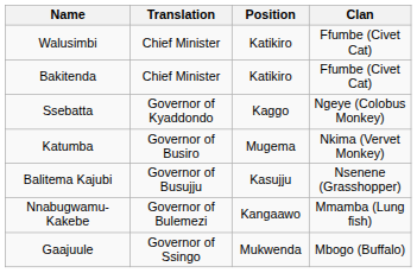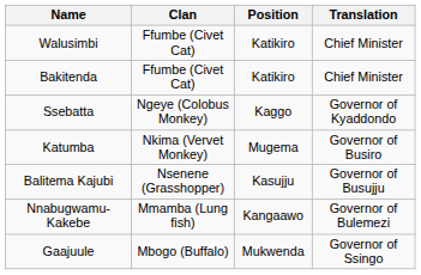 <table class="wikitable" style="text-align: center">
 <tr>
 <th width=150>Name</th>
+<th width=120>Clan</th>
+<th width=90>Position</th>
 <th width=120>Translation</th>
-<th width=90>Position</th>
-<th width=120>Clan</th>
 </tr>
 <tr>
 <td>Walusimbi</td>
+<td>Ffumbe (Civet Cat)</td>
+<td>Katikiro</td>
 <td>Chief Minister</td>
-<td>Katikiro</td>
-<td>Ffumbe (Civet Cat)</td>
 </tr>
 <tr>
 <td>Bakitenda</td>
+<td>Ffumbe (Civet Cat)</td>
+<td>Katikiro</td>
 <td>Chief Minister</td>
-<td>Katikiro</td>
-<td>Ffumbe (Civet Cat)</td>
 </tr>
 <tr>
 <td>Ssebatta</td>
+<td>Ngeye (Colobus Monkey)</td>
+<td>Kaggo</td>
 <td>Governor of Kyaddondo</td>
-<td>Kaggo</td>
-<td>Ngeye (Colobus Monkey)</td>
 </tr>
 <tr>
 <td>Katumba</td>
+<td>Nkima (Vervet Monkey)</td>
+<td>Mugema</td>
 <td>Governor of Busiro</td>
-<td>Mugema</td>
-<td>Nkima (Vervet Monkey)</td>
 </tr>
 <tr>
 <td>Balitema Kajubi</td>
+<td>Nsenene (Grasshopper)</td>
+<td>Kasujju</td>
 <td>Governor of Busujju</td>
-<td>Kasujju</td>
-<td>Nsenene (Grasshopper)</td>
 </tr>
 <tr>
 <td>Nnabugwamu-Kakebe</td>
+<td>Mmamba (Lung fish)</td>
+<td>Kangaawo</td>
 <td>Governor of Bulemezi</td>
-<td>Kangaawo</td>
-<td>Mmamba (Lung fish)</td>
 </tr>
 <tr>
 <td>Gaajuule</td>
+<td>Mbogo (Buffalo)</td>
+<td>Mukwenda</td>
 <td>Governor of Ssingo</td>
-<td>Mukwenda</td>
-<td>Mbogo (Buffalo)</td>
 </tr>
 </table>
